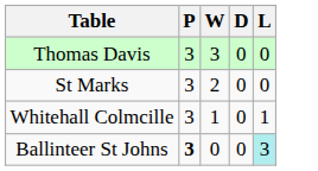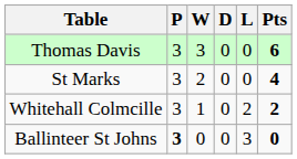 <table class="wikitable">
 <tr>
 <th>Table</th>
 <th>P</th>
 <th>W</th>
 <th>D</th>
 <th>L</th>
+<th>Pts</th>
 </tr>
 <tr style="text-align:center; background:#cfc;">
 <td>Thomas Davis</td>
 <td>3</td>
 <td>3</td>
 <td>0</td>
 <td>0</td>
+<td><strong>6</strong></td>
 </tr>
 <tr style="text-align:center;">
 <td>St Marks</td>
 <td>3</td>
 <td>2</td>
 <td>0</td>
 <td>0</td>
+<td><strong>4</strong></td>
 </tr>
 <tr style="text-align:center;">
 <td>Whitehall Colmcille</td>
 <td>3</td>
 <td>1</td>
 <td>0</td>
-<td>1</td>
+<td>2</td>
+<td><strong>2</strong></td>
 </tr>
 <tr style="text-align:center;">
 <td>Ballinteer St Johns</td>
 <td><strong>3</strong></td>
 <td>0</td>
 <td>0</td>
-<td style="background: paleturquoise;">3</td>
+<td>3</td>
+<td><strong>0</strong></td>
 </tr>
 </table>
